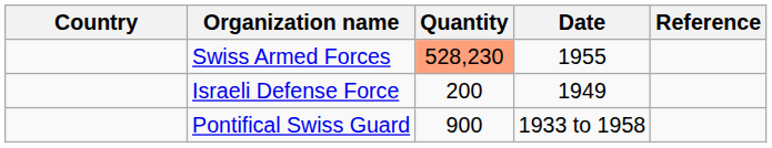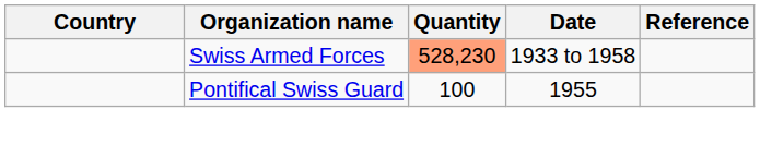 <table class="wikitable" style="font-size: 95%;">
 <tr>
 <th width="120px">Country</th>
 <th>Organization name</th>
 <th>Quantity</th>
 <th>Date</th>
 <th>Reference</th>
 </tr>
 <tr>
 <td></td>
 <td><a href='#'>Swiss Armed Forces</a></td>
 <td align="center" style="background: lightsalmon;">528,230</td>
-<td align="center">1955</td>
-<td align="center"></td>
-</tr>
-<tr>
-<td></td>
-<td><a href='#'>Israeli Defense Force</a></td>
-<td align="center">200</td>
-<td align="center">1949</td>
+<td align="center">1933 to 1958</td>
 <td align="center"></td>
 </tr>
 <tr>
 <td></td>
 <td><a href='#'>Pontifical Swiss Guard</a></td>
-<td align="center">900</td>
-<td align="center">1933 to 1958</td>
+<td align="center">100</td>
+<td align="center">1955</td>
 <td align="center"></td>
 </tr>
 </table>
